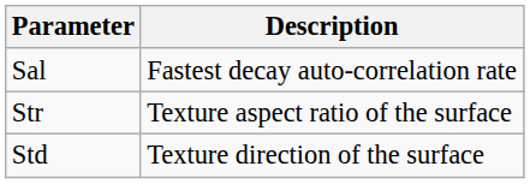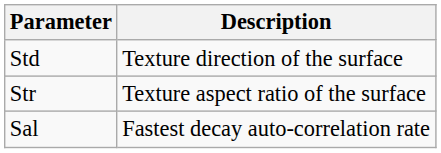 <table class="wikitable">
 <tr>
 <th>Parameter</th>
 <th>Description</th>
 </tr>
 <tr>
-<td>Sal</td>
-<td>Fastest decay auto-correlation rate</td>
+<td>Std</td>
+<td>Texture direction of the surface</td>
 </tr>
 <tr>
 <td>Str</td>
 <td>Texture aspect ratio of the surface</td>
 </tr>
 <tr>
-<td>Std</td>
-<td>Texture direction of the surface</td>
+<td>Sal</td>
+<td>Fastest decay auto-correlation rate</td>
 </tr>
 </table>
